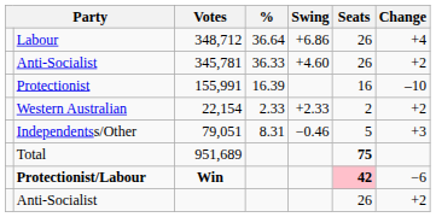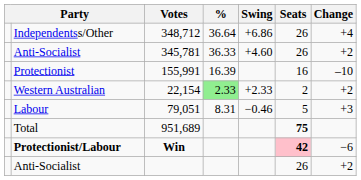 <table class="wikitable">
 <tr>
 <th colspan=2 style="width:180px">Party</th>
 <th style="width:70px">Votes</th>
 <th style="width:40px">%</th>
 <th style="width:40px">Swing</th>
 <th style="width:40px">Seats</th>
 <th style="width:40px">Change</th>
 </tr>
 <tr>
 <td></td>
-<td><a href='#'>Labour</a></td>
+<td><a href='#'>Independents</a>s/Other</td>
 <td style="text-align:right">348,712</td>
 <td style="text-align:right">36.64</td>
 <td style="text-align:right">+6.86</td>
 <td style="text-align:right">26</td>
 <td style="text-align:right">+4</td>
 </tr>
 <tr>
 <td></td>
 <td><a href='#'>Anti-Socialist</a></td>
 <td style="text-align:right">345,781</td>
 <td style="text-align:right">36.33</td>
 <td style="text-align:right">+4.60</td>
 <td style="text-align:right">26</td>
 <td style="text-align:right">+2</td>
 </tr>
 <tr>
 <td></td>
 <td><a href='#'>Protectionist</a></td>
 <td style="text-align:right">155,991</td>
 <td style="text-align:right">16.39</td>
 <td style="text-align:right"></td>
 <td style="text-align:right">16</td>
 <td style="text-align:right">–10</td>
 </tr>
 <tr>
 <td></td>
 <td><a href='#'>Western Australian</a></td>
 <td style="text-align:right">22,154</td>
-<td style="text-align:right">2.33</td>
+<td style="background: lightgreen; text-align:right">2.33</td>
 <td style="text-align:right">+2.33</td>
 <td style="text-align:right">2</td>
 <td style="text-align:right">+2</td>
 </tr>
 <tr>
 <td></td>
-<td><a href='#'>Independents</a>s/Other</td>
+<td><a href='#'>Labour</a></td>
 <td style="text-align:right">79,051</td>
 <td style="text-align:right">8.31</td>
 <td style="text-align:right">−0.46</td>
 <td style="text-align:right">5</td>
 <td style="text-align:right">+3</td>
 </tr>
 <tr>
 <td></td>
 <td>Total</td>
 <td style="text-align:right">951,689</td>
 <td style="text-align:right"></td>
 <td style="text-align:right"></td>
 <td style="text-align:right"><strong>75</strong></td>
 <td style="text-align:right"></td>
 </tr>
 <tr>
 <td></td>
 <td><strong>Protectionist/Labour</strong></td>
 <td style="text-align:center"><strong>Win</strong></td>
 <td style="text-align:right"></td>
 <td style="text-align:right"></td>
 <td style="background: pink; text-align:right"><strong>42</strong></td>
 <td style="text-align:right">−6</td>
 </tr>
 <tr>
 <td></td>
 <td>Anti-Socialist</td>
 <td style="text-align:center"></td>
 <td style="text-align:right"></td>
 <td style="text-align:right"></td>
 <td style="text-align:right">26</td>
 <td style="text-align:right">+2</td>
 </tr>
 </table>
